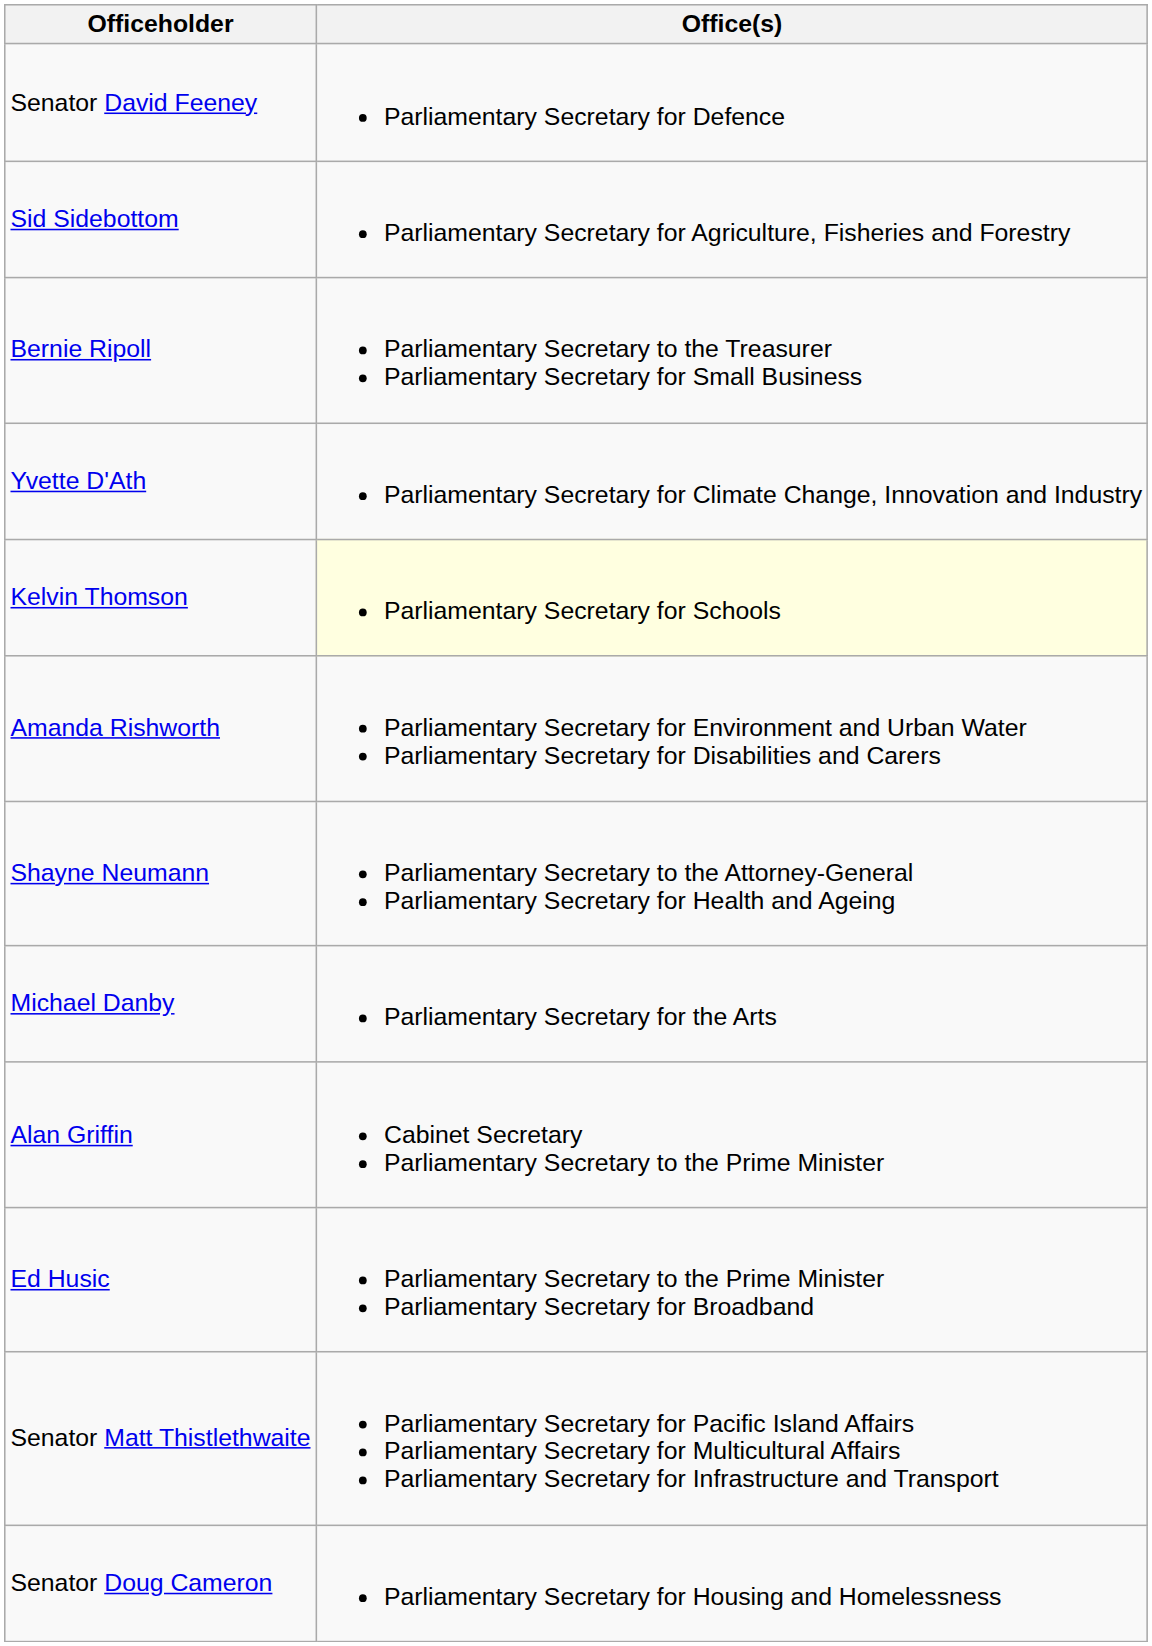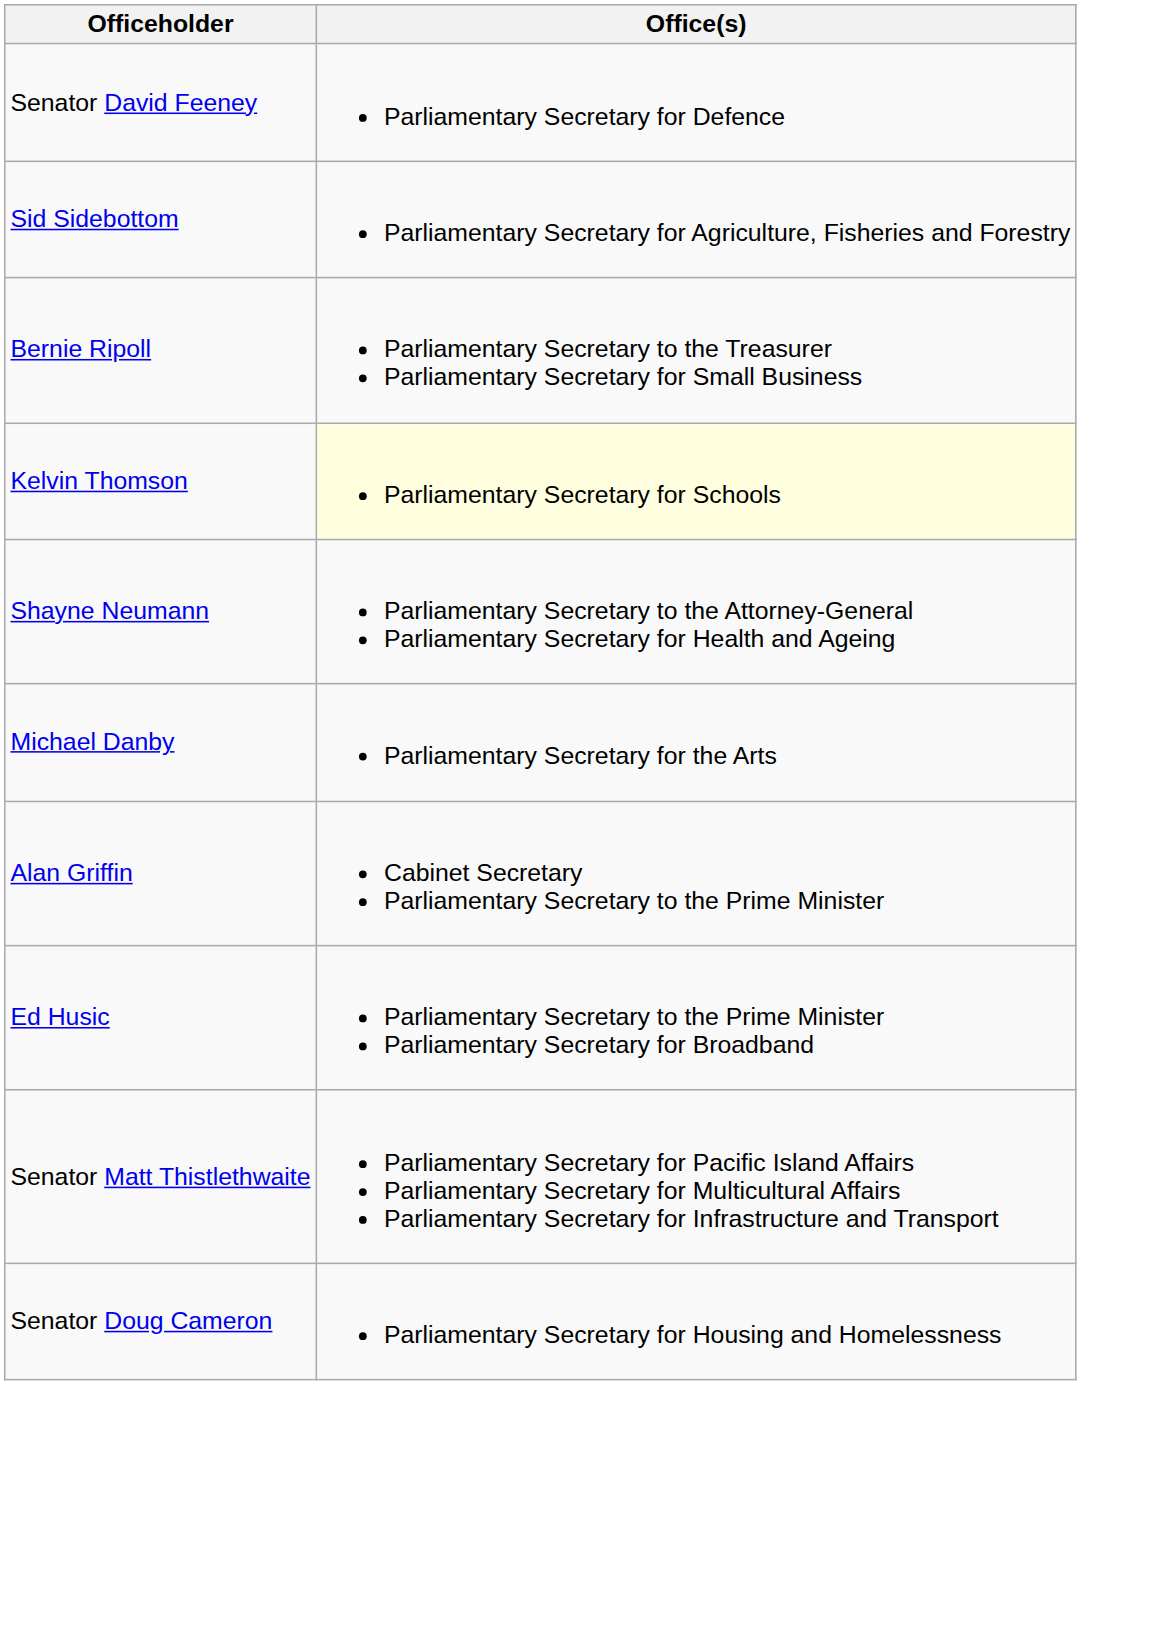 <table class="wikitable">
 <tr>
 <th>Officeholder</th>
 <th>Office(s)</th>
 </tr>
 <tr>
 <td>Senator <a href='#'>David Feeney</a></td>
 <td><br><ul><li>Parliamentary Secretary for Defence</li></ul></td>
 </tr>
 <tr>
 <td><a href='#'>Sid Sidebottom</a> </td>
 <td><br><ul><li>Parliamentary Secretary for Agriculture, Fisheries and Forestry</li></ul></td>
 </tr>
 <tr>
 <td><a href='#'>Bernie Ripoll</a> </td>
 <td><br><ul><li>Parliamentary Secretary to the Treasurer</li><li>Parliamentary Secretary for Small Business</li></ul></td>
 </tr>
 <tr>
-<td><a href='#'>Yvette D'Ath</a> </td>
-<td><br><ul><li>Parliamentary Secretary for Climate Change, Innovation and Industry</li></ul></td>
-</tr>
-<tr>
 <td><a href='#'>Kelvin Thomson</a> </td>
 <td style="background: lightyellow;"><br><ul><li>Parliamentary Secretary for Schools</li></ul></td>
-</tr>
-<tr>
-<td><a href='#'>Amanda Rishworth</a> </td>
-<td><br><ul><li>Parliamentary Secretary for Environment and Urban Water</li><li>Parliamentary Secretary for Disabilities and Carers</li></ul></td>
 </tr>
 <tr>
 <td><a href='#'>Shayne Neumann</a> </td>
 <td><br><ul><li>Parliamentary Secretary to the Attorney-General</li><li>Parliamentary Secretary for Health and Ageing</li></ul></td>
 </tr>
 <tr>
 <td><a href='#'>Michael Danby</a> </td>
 <td><br><ul><li>Parliamentary Secretary for the Arts</li></ul></td>
 </tr>
 <tr>
 <td><a href='#'>Alan Griffin</a> </td>
 <td><br><ul><li>Cabinet Secretary</li><li>Parliamentary Secretary to the Prime Minister</li></ul></td>
 </tr>
 <tr>
 <td><a href='#'>Ed Husic</a> </td>
 <td><br><ul><li>Parliamentary Secretary to the Prime Minister</li><li>Parliamentary Secretary for Broadband</li></ul></td>
 </tr>
 <tr>
 <td>Senator <a href='#'>Matt Thistlethwaite</a></td>
 <td><br><ul><li>Parliamentary Secretary for Pacific Island Affairs</li><li>Parliamentary Secretary for Multicultural Affairs</li><li>Parliamentary Secretary for Infrastructure and Transport</li></ul></td>
 </tr>
 <tr>
 <td>Senator <a href='#'>Doug Cameron</a></td>
 <td><br><ul><li>Parliamentary Secretary for Housing and Homelessness</li></ul></td>
 </tr>
 </table>
